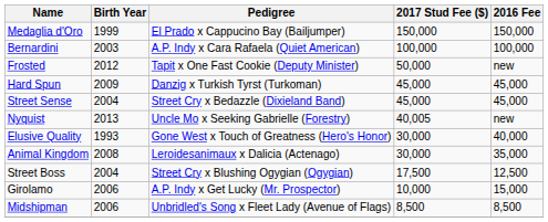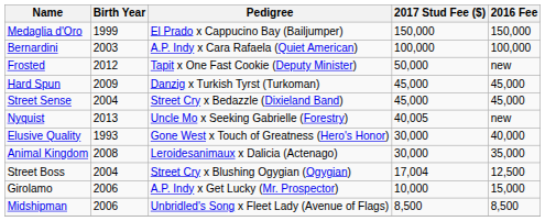 <table class="wikitable sortable">
 <tr>
 <th>Name</th>
 <th>Birth Year</th>
 <th>Pedigree</th>
 <th>2017 Stud Fee ($)</th>
 <th>2016 Fee</th>
 </tr>
 <tr>
 <td><a href='#'>Medaglia d'Oro</a></td>
 <td>1999</td>
 <td><a href='#'>El Prado</a> x Cappucino Bay (Bailjumper)</td>
 <td>150,000</td>
 <td>150,000</td>
 </tr>
 <tr>
 <td><a href='#'>Bernardini</a></td>
 <td>2003</td>
 <td><a href='#'>A.P. Indy</a> x Cara Rafaela (<a href='#'>Quiet American</a>)</td>
 <td>100,000</td>
 <td>100,000</td>
 </tr>
 <tr>
 <td><a href='#'>Frosted</a></td>
 <td>2012</td>
 <td><a href='#'>Tapit</a> x One Fast Cookie (<a href='#'>Deputy Minister</a>)</td>
 <td>50,000</td>
 <td>new</td>
 </tr>
 <tr>
 <td><a href='#'>Hard Spun</a></td>
 <td>2009</td>
 <td><a href='#'>Danzig</a> x Turkish Tyrst (Turkoman)</td>
 <td>45,000</td>
 <td>45,000</td>
 </tr>
 <tr>
 <td><a href='#'>Street Sense</a></td>
 <td>2004</td>
 <td><a href='#'>Street Cry</a> x Bedazzle (<a href='#'>Dixieland Band</a>)</td>
 <td>45,000</td>
 <td>45,000</td>
 </tr>
 <tr>
 <td><a href='#'>Nyquist</a></td>
 <td>2013</td>
 <td><a href='#'>Uncle Mo</a> x Seeking Gabrielle (<a href='#'>Forestry</a>)</td>
 <td>40,005</td>
 <td>new</td>
 </tr>
 <tr>
 <td><a href='#'>Elusive Quality</a></td>
 <td>1993</td>
 <td><a href='#'>Gone West</a> x Touch of Greatness (<a href='#'>Hero's Honor</a>)</td>
 <td>30,000</td>
 <td>40,000</td>
 </tr>
 <tr>
 <td><a href='#'>Animal Kingdom</a></td>
 <td>2008</td>
 <td><a href='#'>Leroidesanimaux</a> x Dalicia (Actenago)</td>
 <td>30,000</td>
 <td>35,000</td>
 </tr>
 <tr>
 <td>Street Boss</td>
 <td>2004</td>
 <td><a href='#'>Street Cry</a> x Blushing Ogygian (<a href='#'>Ogygian</a>)</td>
-<td>17,500</td>
+<td>17,004</td>
 <td>12,500</td>
 </tr>
 <tr>
 <td>Girolamo</td>
 <td>2006</td>
 <td><a href='#'>A.P. Indy</a> x Get Lucky (<a href='#'>Mr. Prospector</a>)</td>
 <td>10,000</td>
 <td>15,000</td>
 </tr>
 <tr>
 <td><a href='#'>Midshipman</a></td>
 <td>2006</td>
 <td><a href='#'>Unbridled's Song</a> x Fleet Lady (Avenue of Flags)</td>
 <td>8,500</td>
 <td>8,500</td>
 </tr>
 <tr>
 </tr>
 </table>
